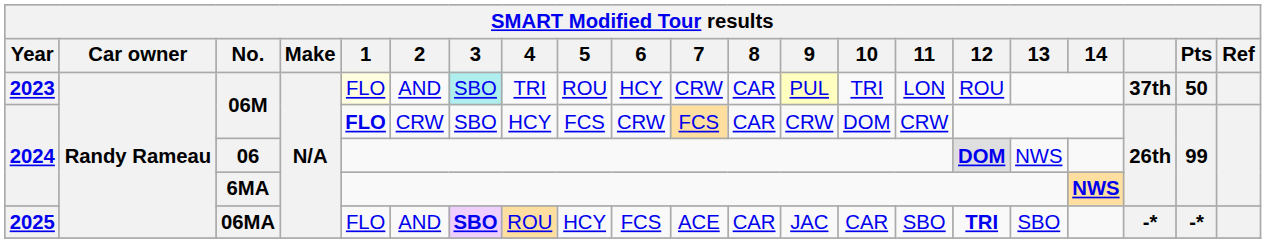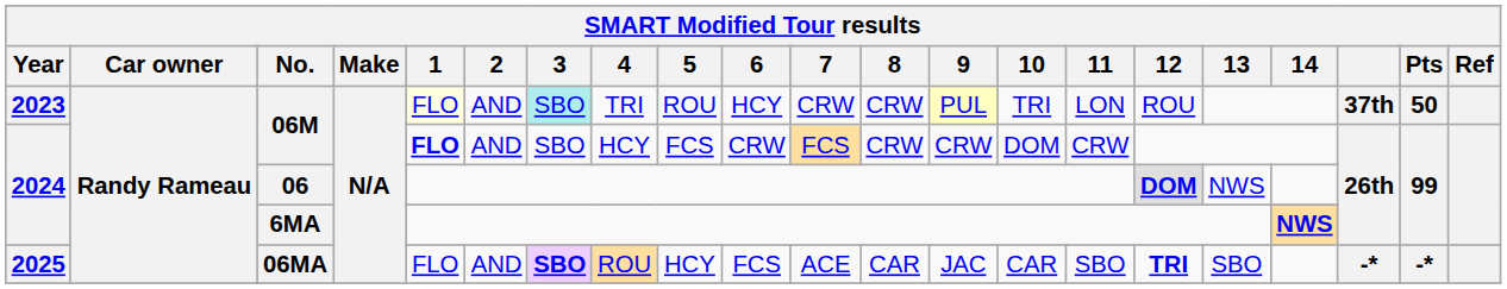 <table class="wikitable" style="text-align:center; font-size:75%">
 <tr>
 <th colspan=38><a href='#'>SMART Modified Tour</a> results</th>
 </tr>
 <tr>
 <th>Year</th>
 <th>Car owner</th>
 <th>No.</th>
 <th>Make</th>
 <th>1</th>
 <th>2</th>
 <th>3</th>
 <th>4</th>
 <th>5</th>
 <th>6</th>
 <th>7</th>
 <th>8</th>
 <th>9</th>
 <th>10</th>
 <th>11</th>
 <th>12</th>
 <th>13</th>
 <th>14</th>
 <th></th>
 <th>Pts</th>
 <th>Ref</th>
 </tr>
 <tr>
 <th><a href='#'>2023</a></th>
 <th rowspan=5>Randy Rameau</th>
 <th rowspan=2>06M</th>
 <th rowspan=5>N/A</th>
 <td style="background: lightyellow;"><a href='#'>FLO</a></td>
 <td><a href='#'>AND</a></td>
 <td style="background: paleturquoise;"><a href='#'>SBO</a></td>
 <td><a href='#'>TRI</a></td>
 <td><a href='#'>ROU</a></td>
 <td><a href='#'>HCY</a></td>
 <td><a href='#'>CRW</a></td>
-<td><a href='#'>CAR</a></td>
+<td><a href='#'>CRW</a></td>
 <td style="background:#FFFFBF;"><a href='#'>PUL</a><br></td>
 <td><a href='#'>TRI</a></td>
 <td><a href='#'>LON</a></td>
 <td><a href='#'>ROU</a></td>
 <td colspan=2></td>
 <th>37th</th>
 <th>50</th>
 <th></th>
 </tr>
 <tr>
 <th rowspan=3><a href='#'>2024</a></th>
 <td><strong><a href='#'>FLO</a></strong></td>
-<td><a href='#'>CRW</a></td>
+<td><a href='#'>AND</a></td>
 <td><a href='#'>SBO</a></td>
 <td><a href='#'>HCY</a></td>
 <td><a href='#'>FCS</a></td>
 <td><a href='#'>CRW</a></td>
 <td style="background:#FFDF9F;"><a href='#'>FCS</a><br></td>
-<td><a href='#'>CAR</a></td>
+<td><a href='#'>CRW</a></td>
 <td><a href='#'>CRW</a></td>
 <td><a href='#'>DOM</a></td>
 <td><a href='#'>CRW</a></td>
 <td colspan=3></td>
 <th rowspan=3>26th</th>
 <th rowspan=3>99</th>
 <th rowspan=3></th>
 </tr>
 <tr>
 <th>06</th>
 <td colspan=11></td>
 <td style="background:#DFDFDF;"><strong><a href='#'>DOM</a><br></strong></td>
 <td><a href='#'>NWS</a></td>
 <td></td>
 </tr>
 <tr>
 <th>6MA</th>
 <td colspan=13></td>
 <td style="background:#FFDF9F;"><strong><a href='#'>NWS</a><br></strong></td>
 </tr>
 <tr>
 <th><a href='#'>2025</a></th>
 <th>06MA</th>
 <td><a href='#'>FLO</a></td>
 <td><a href='#'>AND</a></td>
 <td style="background:#EFCFFF;"><strong><a href='#'>SBO</a><br></strong></td>
 <td style="background:#FFDF9F;"><a href='#'>ROU</a><br></td>
 <td><a href='#'>HCY</a></td>
 <td><a href='#'>FCS</a></td>
 <td><a href='#'>ACE</a></td>
 <td><a href='#'>CAR</a></td>
 <td><a href='#'>JAC</a></td>
 <td><a href='#'>CAR</a></td>
 <td><a href='#'>SBO</a></td>
 <td><strong><a href='#'>TRI</a></strong></td>
 <td><a href='#'>SBO</a></td>
 <td></td>
 <th>-*</th>
 <th>-*</th>
 <th></th>
 </tr>
 </table>
